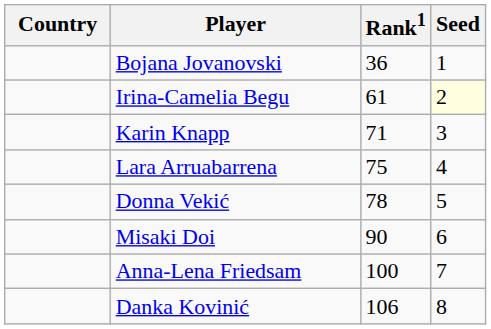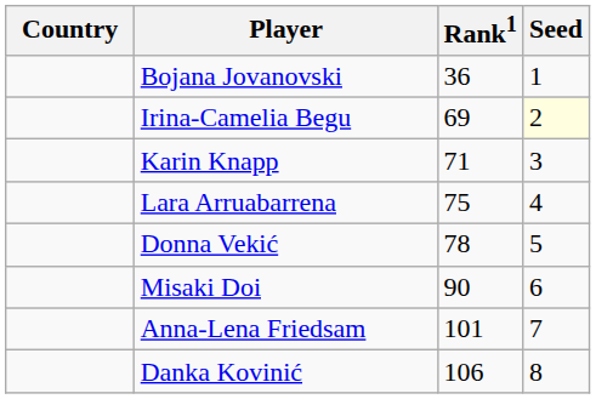 <table class="sortable wikitable">
 <tr>
 <th width="70">Country</th>
 <th width="175">Player</th>
 <th>Rank<sup>1</sup></th>
 <th>Seed</th>
 </tr>
 <tr>
 <td></td>
 <td><a href='#'>Bojana Jovanovski</a></td>
 <td>36</td>
 <td>1</td>
 </tr>
 <tr>
 <td></td>
 <td><a href='#'>Irina-Camelia Begu</a></td>
-<td>61</td>
+<td>69</td>
 <td style="background: lightyellow;">2</td>
 </tr>
 <tr>
 <td></td>
 <td><a href='#'>Karin Knapp</a></td>
 <td>71</td>
 <td>3</td>
 </tr>
 <tr>
 <td></td>
 <td><a href='#'>Lara Arruabarrena</a></td>
 <td>75</td>
 <td>4</td>
 </tr>
 <tr>
 <td></td>
 <td><a href='#'>Donna Vekić</a></td>
 <td>78</td>
 <td>5</td>
 </tr>
 <tr>
 <td></td>
 <td><a href='#'>Misaki Doi</a></td>
 <td>90</td>
 <td>6</td>
 </tr>
 <tr>
 <td></td>
 <td><a href='#'>Anna-Lena Friedsam</a></td>
-<td>100</td>
+<td>101</td>
 <td>7</td>
 </tr>
 <tr>
 <td></td>
 <td><a href='#'>Danka Kovinić</a></td>
 <td>106</td>
 <td>8</td>
 </tr>
 </table>
